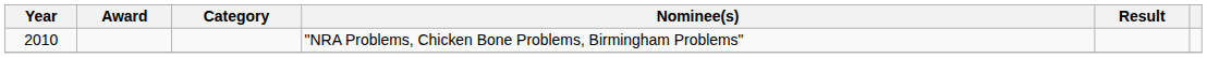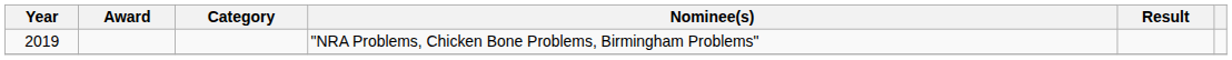 <table class="wikitable sortable" style="width:100%">
 <tr>
 <th scope="col">Year</th>
 <th scope="col">Award</th>
 <th scope="col">Category</th>
 <th scope="col">Nominee(s)</th>
 <th scope="col">Result</th>
 <th scope="col" class="unsortable"></th>
 </tr>
 <tr>
-<td align="center">2010</td>
+<td align="center">2019</td>
 <td align="center"></td>
 <td></td>
 <td>"NRA Problems, Chicken Bone Problems, Birmingham Problems"</td>
 <td></td>
 <td align="center"></td>
 </tr>
 <tr>
 </tr>
 </table>
